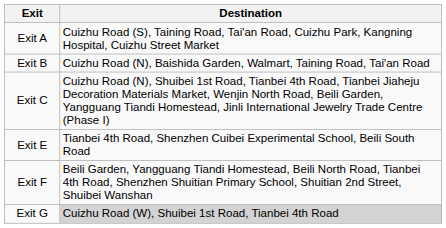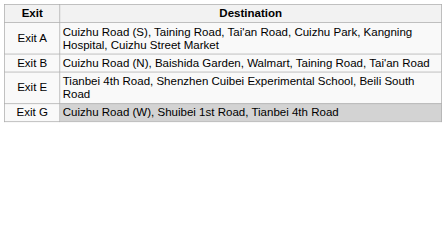 <table class="wikitable">
 <tr>
 <th style="width:70px">Exit</th>
 <th>Destination</th>
 </tr>
 <tr>
 <td align="center">Exit A</td>
 <td>Cuizhu Road (S), Taining Road, Tai'an Road, Cuizhu Park, Kangning Hospital, Cuizhu Street Market</td>
 </tr>
 <tr>
 <td align="center">Exit B</td>
 <td>Cuizhu Road (N), Baishida Garden, Walmart, Taining Road, Tai'an Road</td>
 </tr>
 <tr>
-<td align="center">Exit C</td>
-<td>Cuizhu Road (N), Shuibei 1st Road, Tianbei 4th Road, Tianbei Jiaheju Decoration Materials Market, Wenjin North Road, Beili Garden, Yangguang Tiandi Homestead, Jinli International Jewelry Trade Centre (Phase I)</td>
-</tr>
-<tr>
 <td align="center">Exit E</td>
 <td>Tianbei 4th Road, Shenzhen Cuibei Experimental School, Beili South Road</td>
-</tr>
-<tr>
-<td align="center">Exit F</td>
-<td>Beili Garden, Yangguang Tiandi Homestead, Beili North Road, Tianbei 4th Road, Shenzhen Shuitian Primary School, Shuitian 2nd Street, Shuibei Wanshan</td>
 </tr>
 <tr>
 <td align="center">Exit G</td>
 <td style="background: lightgrey;">Cuizhu Road (W), Shuibei 1st Road, Tianbei 4th Road</td>
 </tr>
 </table>
